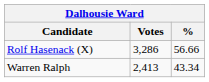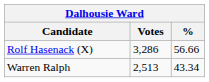 <table class="wikitable">
 <tr>
 <th colspan="3"><a href='#'>Dalhousie Ward</a></th>
 </tr>
 <tr>
 <th style="width: 170px">Candidate</th>
 <th style="width: 50px">Votes</th>
 <th style="width: 40px">%</th>
 </tr>
 <tr>
 <td><a href='#'>Rolf Hasenack</a> (X)</td>
 <td>3,286</td>
 <td>56.66</td>
 </tr>
 <tr>
 <td>Warren Ralph</td>
-<td>2,413</td>
+<td>2,513</td>
 <td>43.34</td>
 </tr>
 </table>
